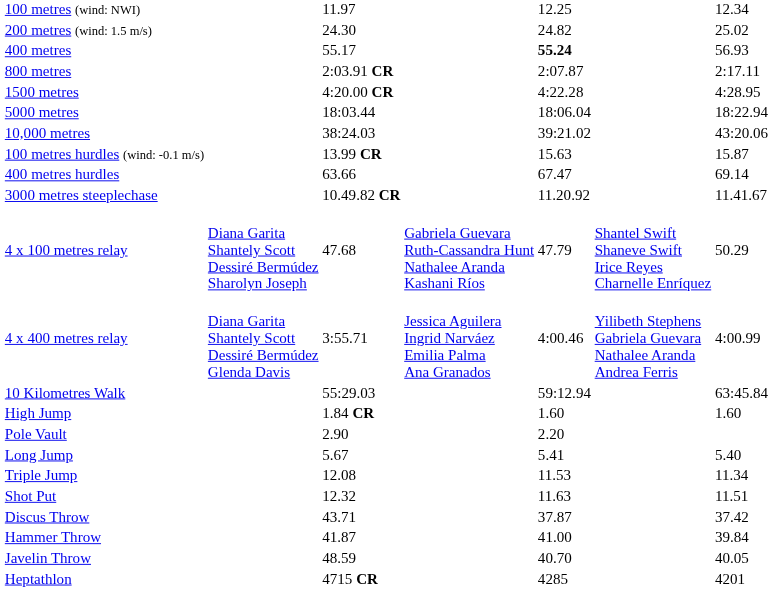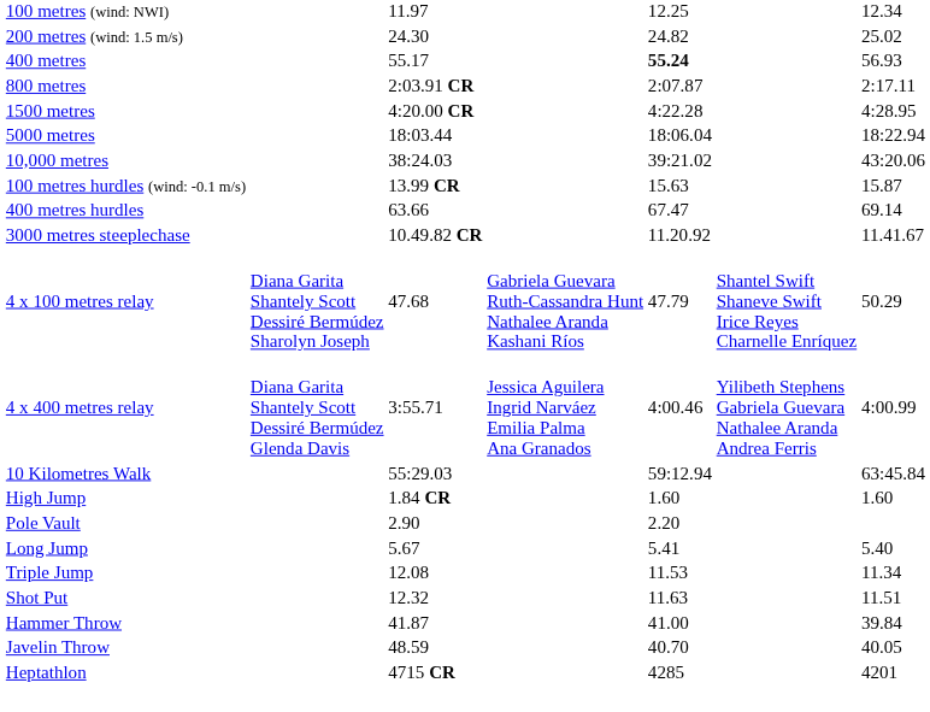 <table>
 <tr>
 <td><a href='#'>100 metres</a> <small>(wind: NWI)</small></td>
 <td></td>
 <td>11.97</td>
 <td></td>
 <td>12.25</td>
 <td></td>
 <td>12.34</td>
 </tr>
 <tr>
 <td><a href='#'>200 metres</a> <small>(wind: 1.5 m/s)</small></td>
 <td></td>
 <td>24.30</td>
 <td></td>
 <td>24.82</td>
 <td></td>
 <td>25.02 </td>
 </tr>
 <tr>
 <td><a href='#'>400 metres</a></td>
 <td></td>
 <td>55.17</td>
 <td></td>
 <td><strong>55.24 </strong></td>
 <td></td>
 <td>56.93</td>
 </tr>
 <tr>
 <td><a href='#'>800 metres</a></td>
 <td></td>
 <td>2:03.91 <strong>CR</strong></td>
 <td></td>
 <td>2:07.87</td>
 <td></td>
 <td>2:17.11</td>
 </tr>
 <tr>
 <td><a href='#'>1500 metres</a></td>
 <td></td>
 <td>4:20.00 <strong>CR</strong></td>
 <td></td>
 <td>4:22.28</td>
 <td></td>
 <td>4:28.95</td>
 </tr>
 <tr>
 <td><a href='#'>5000 metres</a></td>
 <td></td>
 <td>18:03.44</td>
 <td></td>
 <td>18:06.04</td>
 <td></td>
 <td>18:22.94</td>
 </tr>
 <tr>
 <td><a href='#'>10,000 metres</a></td>
 <td></td>
 <td>38:24.03</td>
 <td></td>
 <td>39:21.02</td>
 <td></td>
 <td>43:20.06</td>
 </tr>
 <tr>
 <td><a href='#'>100 metres hurdles</a> <small>(wind: -0.1 m/s)</small></td>
 <td></td>
 <td>13.99 <strong>CR</strong></td>
 <td></td>
 <td>15.63</td>
 <td></td>
 <td>15.87</td>
 </tr>
 <tr>
 <td><a href='#'>400 metres hurdles</a></td>
 <td></td>
 <td>63.66</td>
 <td></td>
 <td>67.47</td>
 <td></td>
 <td>69.14</td>
 </tr>
 <tr>
 <td><a href='#'>3000 metres steeplechase</a></td>
 <td></td>
 <td>10.49.82 <strong>CR</strong></td>
 <td></td>
 <td>11.20.92</td>
 <td></td>
 <td>11.41.67</td>
 </tr>
 <tr>
 <td><a href='#'>4 x 100 metres relay</a></td>
 <td> <br> <a href='#'>Diana Garita</a> <br> <a href='#'>Shantely Scott</a> <br> <a href='#'>Dessiré Bermúdez</a> <br> <a href='#'>Sharolyn Joseph</a></td>
 <td>47.68</td>
 <td> <br> <a href='#'>Gabriela Guevara</a> <br> <a href='#'>Ruth-Cassandra Hunt</a> <br> <a href='#'>Nathalee Aranda</a> <br> <a href='#'>Kashani Ríos</a></td>
 <td>47.79</td>
 <td> <br> <a href='#'>Shantel Swift</a> <br> <a href='#'>Shaneve Swift</a> <br> <a href='#'>Irice Reyes</a> <br> <a href='#'>Charnelle Enríquez</a></td>
 <td>50.29</td>
 </tr>
 <tr>
 <td><a href='#'>4 x 400 metres relay</a></td>
 <td> <br> <a href='#'>Diana Garita</a> <br> <a href='#'>Shantely Scott</a> <br> <a href='#'>Dessiré Bermúdez</a> <br> <a href='#'>Glenda Davis</a></td>
 <td>3:55.71</td>
 <td> <br> <a href='#'>Jessica Aguilera</a> <br> <a href='#'>Ingrid Narváez</a> <br> <a href='#'>Emilia Palma</a> <br> <a href='#'>Ana Granados</a></td>
 <td>4:00.46</td>
 <td> <br> <a href='#'>Yilibeth Stephens</a> <br> <a href='#'>Gabriela Guevara</a> <br> <a href='#'>Nathalee Aranda</a> <br> <a href='#'>Andrea Ferris</a></td>
 <td>4:00.99</td>
 </tr>
 <tr>
 <td><a href='#'>10 Kilometres Walk</a></td>
 <td></td>
 <td>55:29.03</td>
 <td></td>
 <td>59:12.94</td>
 <td></td>
 <td>63:45.84</td>
 </tr>
 <tr>
 <td><a href='#'>High Jump</a></td>
 <td></td>
 <td>1.84 <strong>CR</strong></td>
 <td></td>
 <td>1.60</td>
 <td></td>
 <td>1.60</td>
 </tr>
 <tr>
 <td><a href='#'>Pole Vault</a></td>
 <td></td>
 <td>2.90</td>
 <td></td>
 <td>2.20</td>
 <td></td>
 </tr>
 <tr>
 <td><a href='#'>Long Jump</a></td>
 <td></td>
 <td>5.67</td>
 <td></td>
 <td>5.41</td>
 <td></td>
 <td>5.40</td>
 </tr>
 <tr>
 <td><a href='#'>Triple Jump</a></td>
 <td></td>
 <td>12.08</td>
 <td></td>
 <td>11.53</td>
 <td></td>
 <td>11.34</td>
 </tr>
 <tr>
 <td><a href='#'>Shot Put</a></td>
 <td></td>
 <td>12.32</td>
 <td></td>
 <td>11.63</td>
 <td></td>
 <td>11.51</td>
 </tr>
 <tr>
-<td><a href='#'>Discus Throw</a></td>
-<td></td>
-<td>43.71</td>
-<td></td>
-<td>37.87</td>
-<td></td>
-<td>37.42</td>
-</tr>
-<tr>
 <td><a href='#'>Hammer Throw</a></td>
 <td></td>
 <td>41.87</td>
 <td></td>
 <td>41.00</td>
 <td></td>
 <td>39.84</td>
 </tr>
 <tr>
 <td><a href='#'>Javelin Throw</a></td>
 <td></td>
 <td>48.59</td>
 <td></td>
 <td>40.70</td>
 <td></td>
 <td>40.05</td>
 </tr>
 <tr>
 <td><a href='#'>Heptathlon</a></td>
 <td></td>
 <td>4715 <strong>CR</strong></td>
 <td></td>
 <td>4285</td>
 <td></td>
 <td>4201</td>
 </tr>
 </table>
